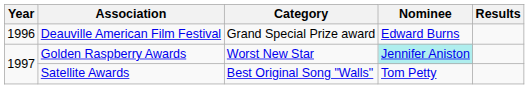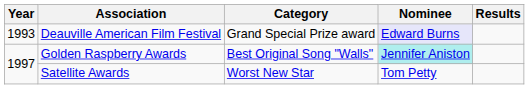 <table class="wikitable">
 <tr>
 <th>Year</th>
 <th>Association</th>
 <th>Category</th>
 <th>Nominee</th>
 <th>Results</th>
 </tr>
 <tr>
-<td>1996</td>
+<td>1993</td>
 <td><a href='#'>Deauville American Film Festival</a></td>
 <td>Grand Special Prize award</td>
-<td><a href='#'>Edward Burns</a></td>
+<td style="background: lavender;"><a href='#'>Edward Burns</a></td>
 <td></td>
 </tr>
 <tr>
 <td rowspan="2">1997</td>
 <td><a href='#'>Golden Raspberry Awards</a></td>
-<td><a href='#'>Worst New Star</a></td>
+<td><a href='#'>Best Original Song "Walls"</a></td>
 <td style="background: paleturquoise;"><a href='#'>Jennifer Aniston</a></td>
 <td></td>
 </tr>
 <tr>
 <td><a href='#'>Satellite Awards</a></td>
-<td><a href='#'>Best Original Song "Walls"</a></td>
+<td><a href='#'>Worst New Star</a></td>
 <td><a href='#'>Tom Petty</a></td>
 <td></td>
 </tr>
 </table>
